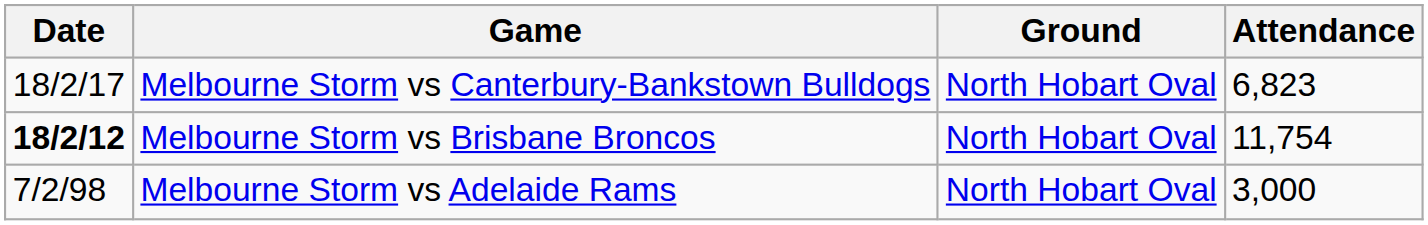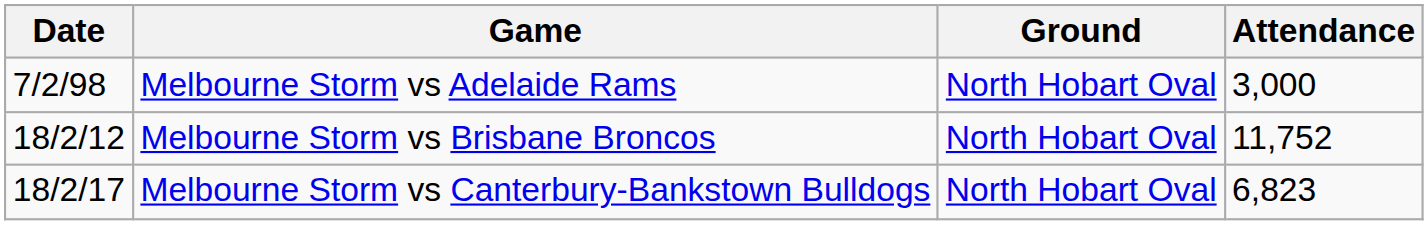 <table class="wikitable">
 <tr>
 <th>Date</th>
 <th>Game</th>
 <th>Ground</th>
 <th>Attendance</th>
 </tr>
 <tr>
+<td>7/2/98</td>
+<td> <a href='#'>Melbourne Storm</a> vs  <a href='#'>Adelaide Rams</a></td>
+<td><a href='#'>North Hobart Oval</a></td>
+<td>3,000</td>
+</tr>
+<tr>
+<td>18/2/12</td>
+<td> <a href='#'>Melbourne Storm</a> vs  <a href='#'>Brisbane Broncos</a></td>
+<td><a href='#'>North Hobart Oval</a></td>
+<td>11,752</td>
+</tr>
+<tr>
 <td>18/2/17</td>
 <td> <a href='#'>Melbourne Storm</a> vs  <a href='#'>Canterbury-Bankstown Bulldogs</a></td>
 <td><a href='#'>North Hobart Oval</a></td>
 <td>6,823</td>
 </tr>
-<tr>
-<td><strong>18/2/12</strong></td>
-<td> <a href='#'>Melbourne Storm</a> vs  <a href='#'>Brisbane Broncos</a></td>
-<td><a href='#'>North Hobart Oval</a></td>
-<td>11,754</td>
-</tr>
-<tr>
-<td>7/2/98</td>
-<td> <a href='#'>Melbourne Storm</a> vs  <a href='#'>Adelaide Rams</a></td>
-<td><a href='#'>North Hobart Oval</a></td>
-<td>3,000</td>
-</tr>
 </table>
